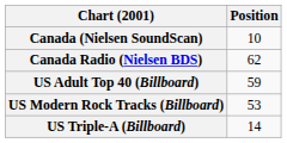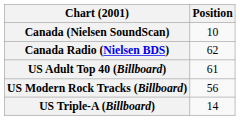 <table class="wikitable sortable plainrowheaders" style="text-align:center">
 <tr>
 <th scope="col">Chart (2001)</th>
 <th scope="col">Position</th>
 </tr>
 <tr>
 <th scope="row">Canada (Nielsen SoundScan)</th>
 <td>10</td>
 </tr>
 <tr>
 <th scope="row">Canada Radio (<a href='#'>Nielsen BDS</a>)</th>
 <td>62</td>
 </tr>
 <tr>
 <th scope="row">US Adult Top 40 (<em>Billboard</em>)</th>
-<td>59</td>
+<td>61</td>
 </tr>
 <tr>
 <th scope="row">US Modern Rock Tracks (<em>Billboard</em>)</th>
-<td>53</td>
+<td>56</td>
 </tr>
 <tr>
 <th scope="row">US Triple-A (<em>Billboard</em>)</th>
 <td>14</td>
 </tr>
 </table>
